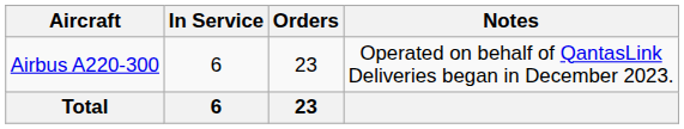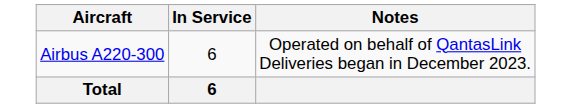 <table class="wikitable" style="margin:0.5em auto; text-align:center">
 <tr>
 <th>Aircraft</th>
 <th>In Service</th>
-<th>Orders</th>
 <th>Notes</th>
 </tr>
 <tr>
 <td><a href='#'>Airbus A220-300</a></td>
 <td>6</td>
-<td>23</td>
 <td>Operated on behalf of <a href='#'>QantasLink</a><br>Deliveries began in December 2023.</td>
 </tr>
 <tr>
 <th>Total</th>
 <th>6</th>
-<th>23</th>
 <th></th>
 </tr>
 </table>
